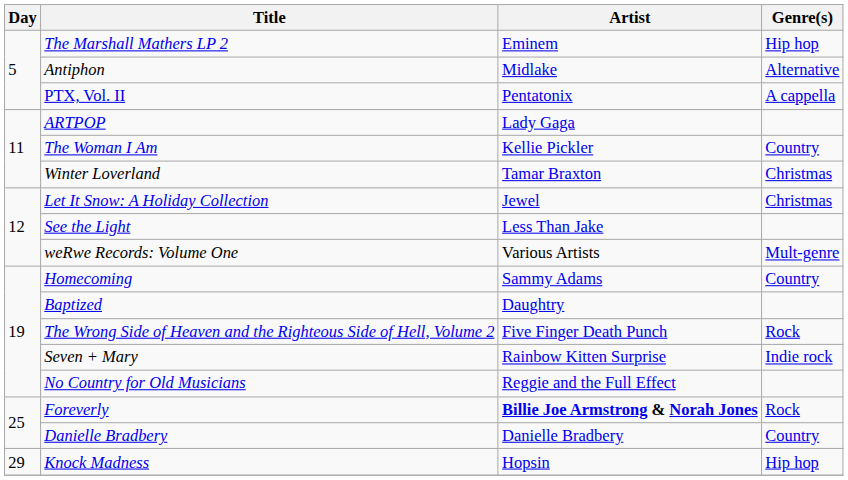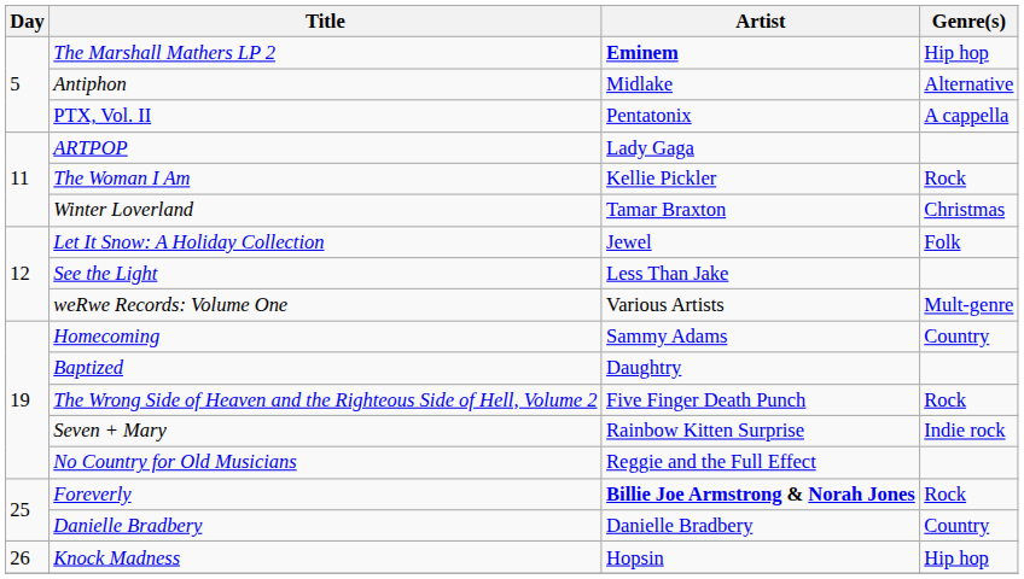 <table class="wikitable" style="text-align: left;">
 <tr>
 <th>Day</th>
 <th>Title</th>
 <th>Artist</th>
 <th>Genre(s)</th>
 </tr>
 <tr>
 <td rowspan="3">5</td>
 <td><em><a href='#'>The Marshall Mathers LP 2</a></em></td>
-<td><a href='#'>Eminem</a></td>
+<td><strong><a href='#'>Eminem</a></strong></td>
 <td><a href='#'>Hip hop</a></td>
 </tr>
 <tr>
 <td><em>Antiphon</em></td>
 <td><a href='#'>Midlake</a></td>
 <td><a href='#'>Alternative</a></td>
 </tr>
 <tr>
 <td><a href='#'>PTX, Vol. II</a></td>
 <td><a href='#'>Pentatonix</a></td>
 <td><a href='#'>A cappella</a></td>
 </tr>
 <tr>
 <td rowspan="3">11</td>
 <td><em><a href='#'>ARTPOP</a></em></td>
 <td><a href='#'>Lady Gaga</a></td>
 <td></td>
 </tr>
 <tr>
 <td><em><a href='#'>The Woman I Am</a></em></td>
 <td><a href='#'>Kellie Pickler</a></td>
-<td><a href='#'>Country</a></td>
+<td><a href='#'>Rock</a></td>
 </tr>
 <tr>
 <td><em>Winter Loverland</em></td>
 <td><a href='#'>Tamar Braxton</a></td>
 <td><a href='#'>Christmas</a></td>
 </tr>
 <tr>
 <td rowspan="3">12</td>
 <td><em><a href='#'>Let It Snow: A Holiday Collection</a></em></td>
 <td><a href='#'>Jewel</a></td>
-<td><a href='#'>Christmas</a></td>
+<td><a href='#'>Folk</a></td>
 </tr>
 <tr>
 <td><em><a href='#'>See the Light</a></em></td>
 <td><a href='#'>Less Than Jake</a></td>
 <td></td>
 </tr>
 <tr>
 <td><em>weRwe Records: Volume One</em></td>
 <td>Various Artists </td>
 <td><a href='#'>Mult-genre</a></td>
 </tr>
 <tr>
 <td rowspan="5">19</td>
 <td><em><a href='#'>Homecoming</a></em></td>
 <td><a href='#'>Sammy Adams</a></td>
 <td><a href='#'>Country</a></td>
 </tr>
 <tr>
 <td><em><a href='#'>Baptized</a></em></td>
 <td><a href='#'>Daughtry</a></td>
 <td></td>
 </tr>
 <tr>
 <td><em><a href='#'>The Wrong Side of Heaven and the Righteous Side of Hell, Volume 2</a></em></td>
 <td><a href='#'>Five Finger Death Punch</a></td>
 <td><a href='#'>Rock</a></td>
 </tr>
 <tr>
 <td><em>Seven + Mary</em></td>
 <td><a href='#'>Rainbow Kitten Surprise</a></td>
 <td><a href='#'>Indie rock</a></td>
 </tr>
 <tr>
 <td><em><a href='#'>No Country for Old Musicians</a></em></td>
 <td><a href='#'>Reggie and the Full Effect</a></td>
 <td></td>
 </tr>
 <tr>
 <td rowspan="2">25</td>
 <td><em><a href='#'>Foreverly</a></em></td>
 <td><strong><a href='#'>Billie Joe Armstrong</a> & <a href='#'>Norah Jones</a></strong></td>
 <td><a href='#'>Rock</a></td>
 </tr>
 <tr>
 <td><em><a href='#'>Danielle Bradbery</a></em></td>
 <td><a href='#'>Danielle Bradbery</a></td>
 <td><a href='#'>Country</a></td>
 </tr>
 <tr>
-<td>29</td>
+<td>26</td>
 <td><em><a href='#'>Knock Madness</a></em></td>
 <td><a href='#'>Hopsin</a></td>
 <td><a href='#'>Hip hop</a></td>
 </tr>
 <tr>
 </tr>
 </table>
